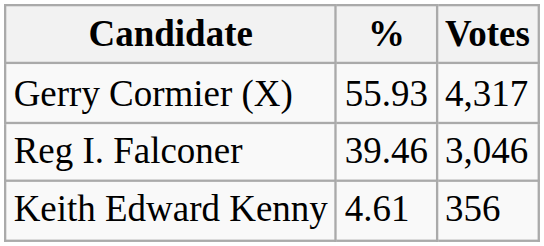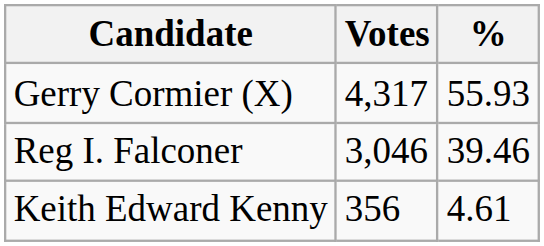 <table class="wikitable">
 <tr>
 <th>Candidate</th>
+<th>Votes</th>
 <th>%</th>
-<th>Votes</th>
 </tr>
 <tr>
 <td>Gerry Cormier (X)</td>
+<td>4,317</td>
 <td>55.93</td>
-<td>4,317</td>
 </tr>
 <tr>
 <td>Reg I. Falconer</td>
+<td>3,046</td>
 <td>39.46</td>
-<td>3,046</td>
 </tr>
 <tr>
 <td>Keith Edward Kenny</td>
+<td>356</td>
 <td>4.61</td>
-<td>356</td>
 </tr>
 </table>
